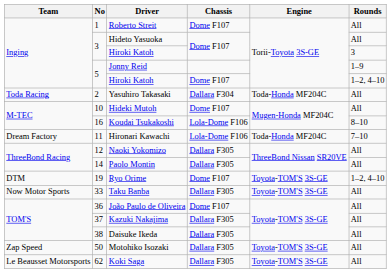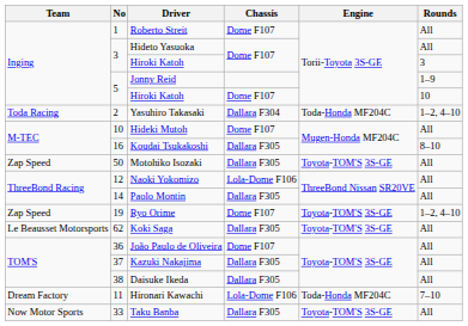 <table class="wikitable" style="font-size: 85%;">
 <tr>
 <th>Team</th>
 <th>No</th>
 <th>Driver</th>
 <th>Chassis</th>
 <th>Engine</th>
 <th>Rounds</th>
 </tr>
 <tr>
 <td rowspan=5><a href='#'>Inging</a></td>
 <td>1</td>
 <td> <a href='#'>Roberto Streit</a></td>
 <td><a href='#'>Dome</a> F107</td>
 <td rowspan=5>Torii-<a href='#'>Toyota</a> <a href='#'>3S-GE</a></td>
 <td>All</td>
 </tr>
 <tr>
 <td rowspan=2>3</td>
 <td> Hideto Yasuoka</td>
 <td rowspan=2><a href='#'>Dome</a> F107</td>
 <td>All</td>
 </tr>
 <tr>
 <td> <a href='#'>Hiroki Katoh</a></td>
 <td>3</td>
 </tr>
 <tr>
 <td rowspan=2>5</td>
 <td> <a href='#'>Jonny Reid</a></td>
 <td></td>
 <td>1–9</td>
 </tr>
 <tr>
 <td> <a href='#'>Hiroki Katoh</a></td>
 <td><a href='#'>Dome</a> F107</td>
-<td>1–2, 4–10</td>
+<td>10</td>
 </tr>
 <tr>
 <td><a href='#'>Toda Racing</a></td>
 <td>2</td>
 <td> Yasuhiro Takasaki</td>
 <td><a href='#'>Dallara</a> F304</td>
 <td>Toda-<a href='#'>Honda</a> MF204C</td>
-<td>All</td>
+<td>1–2, 4–10</td>
 </tr>
 <tr>
 <td rowspan=2><a href='#'>M-TEC</a></td>
 <td>10</td>
 <td> <a href='#'>Hideki Mutoh</a></td>
 <td><a href='#'>Dome</a> F107</td>
 <td rowspan=2><a href='#'>Mugen-Honda</a> MF204C</td>
 <td>All</td>
 </tr>
 <tr>
 <td>16</td>
 <td> <a href='#'>Koudai Tsukakoshi</a></td>
-<td><a href='#'>Lola-Dome</a> F106</td>
+<td><a href='#'>Dallara</a> F305</td>
 <td>8–10</td>
 </tr>
 <tr>
-<td>Dream Factory</td>
-<td>11</td>
-<td> Hironari Kawachi</td>
-<td><a href='#'>Lola-Dome</a> F106</td>
-<td>Toda-<a href='#'>Honda</a> MF204C</td>
-<td>7–10</td>
+<td>Zap Speed</td>
+<td>50</td>
+<td> Motohiko Isozaki</td>
+<td><a href='#'>Dallara</a> F305</td>
+<td><a href='#'>Toyota</a>-<a href='#'>TOM'S</a> <a href='#'>3S-GE</a></td>
+<td>All</td>
 </tr>
 <tr>
 <td rowspan=2><a href='#'>ThreeBond Racing</a></td>
 <td>12</td>
 <td> <a href='#'>Naoki Yokomizo</a></td>
-<td><a href='#'>Dallara</a> F305</td>
+<td><a href='#'>Lola-Dome</a> F106</td>
 <td rowspan=2><a href='#'>ThreeBond Nissan</a> <a href='#'>SR20VE</a></td>
 <td>All</td>
 </tr>
 <tr>
 <td>14</td>
 <td> <a href='#'>Paolo Montin</a></td>
 <td><a href='#'>Dallara</a> F305</td>
 <td>All</td>
 </tr>
 <tr>
-<td>DTM</td>
+<td>Zap Speed</td>
 <td>19</td>
 <td> <a href='#'>Ryo Orime</a></td>
 <td><a href='#'>Dome</a> F107</td>
 <td><a href='#'>Toyota</a>-<a href='#'>TOM'S</a> <a href='#'>3S-GE</a></td>
 <td>1–2, 4–10</td>
 </tr>
 <tr>
-<td>Now Motor Sports</td>
-<td>33</td>
-<td> <a href='#'>Taku Banba</a></td>
+<td>Le Beausset Motorsports</td>
+<td>62</td>
+<td> <a href='#'>Koki Saga</a></td>
 <td><a href='#'>Dallara</a> F305</td>
 <td><a href='#'>Toyota</a>-<a href='#'>TOM'S</a> <a href='#'>3S-GE</a></td>
 <td>All</td>
 </tr>
 <tr>
 <td rowspan=3><a href='#'>TOM'S</a></td>
 <td>36</td>
 <td> <a href='#'>João Paulo de Oliveira</a></td>
 <td><a href='#'>Dome</a> F107</td>
 <td rowspan=3><a href='#'>Toyota</a>-<a href='#'>TOM'S</a> <a href='#'>3S-GE</a></td>
 <td>All</td>
 </tr>
 <tr>
 <td>37</td>
 <td> <a href='#'>Kazuki Nakajima</a></td>
 <td><a href='#'>Dallara</a> F305</td>
 <td>All</td>
 </tr>
 <tr>
 <td>38</td>
 <td> Daisuke Ikeda</td>
 <td><a href='#'>Dallara</a> F305</td>
 <td>All</td>
 </tr>
 <tr>
-<td>Zap Speed</td>
-<td>50</td>
-<td> Motohiko Isozaki</td>
-<td><a href='#'>Dallara</a> F305</td>
-<td><a href='#'>Toyota</a>-<a href='#'>TOM'S</a> <a href='#'>3S-GE</a></td>
-<td>All</td>
+<td>Dream Factory</td>
+<td>11</td>
+<td> Hironari Kawachi</td>
+<td><a href='#'>Lola-Dome</a> F106</td>
+<td>Toda-<a href='#'>Honda</a> MF204C</td>
+<td>7–10</td>
 </tr>
 <tr>
-<td>Le Beausset Motorsports</td>
-<td>62</td>
-<td> <a href='#'>Koki Saga</a></td>
+<td>Now Motor Sports</td>
+<td>33</td>
+<td> <a href='#'>Taku Banba</a></td>
 <td><a href='#'>Dallara</a> F305</td>
 <td><a href='#'>Toyota</a>-<a href='#'>TOM'S</a> <a href='#'>3S-GE</a></td>
 <td>All</td>
 </tr>
 </table>
